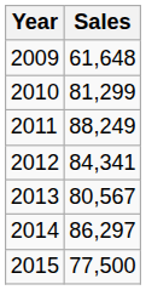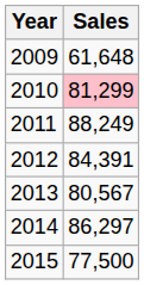 <table class="wikitable">
 <tr>
 <th>Year</th>
 <th>Sales</th>
 </tr>
 <tr>
 <td>2009</td>
 <td>61,648</td>
 </tr>
 <tr>
 <td>2010</td>
-<td>81,299</td>
+<td style="background: pink;">81,299</td>
 </tr>
 <tr>
 <td>2011</td>
 <td>88,249</td>
 </tr>
 <tr>
 <td>2012</td>
-<td>84,341</td>
+<td>84,391</td>
 </tr>
 <tr>
 <td>2013</td>
 <td>80,567</td>
 </tr>
 <tr>
 <td>2014</td>
 <td>86,297</td>
 </tr>
 <tr>
 <td>2015</td>
 <td>77,500</td>
 </tr>
 </table>
